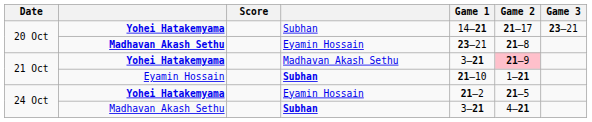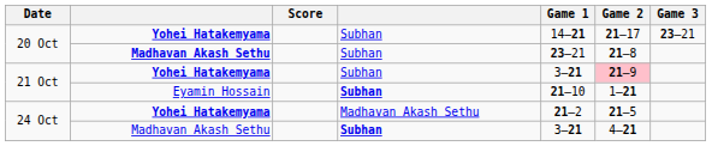 <table class="wikitable" style="text-align:center; font-size:90% ">
 <tr>
 <th width="60">Date</th>
 <th align="right" width="200"></th>
 <th width="60">Score</th>
 <th align="left" width="200"></th>
 <th width="50">Game 1</th>
 <th width="50">Game 2</th>
 <th width="50">Game 3</th>
 </tr>
 <tr>
 <td rowspan="2">20 Oct</td>
 <td align="right"><strong><a href='#'>Yohei Hatakemyama</a> </strong></td>
 <td align="center"></td>
 <td align="left"> <a href='#'>Subhan</a></td>
 <td>14–<strong>21</strong></td>
 <td><strong>21</strong>–17</td>
 <td><strong>23</strong>–21</td>
 </tr>
 <tr>
 <td align="right"><strong><a href='#'>Madhavan Akash Sethu</a> </strong></td>
 <td align="center"></td>
-<td align="left"> <a href='#'>Eyamin Hossain</a></td>
+<td align="left"> <a href='#'>Subhan</a></td>
 <td><strong>23</strong>–21</td>
 <td><strong>21</strong>–8</td>
 <td></td>
 </tr>
 <tr>
 <td rowspan="2">21 Oct</td>
 <td align="right"><strong><a href='#'>Yohei Hatakemyama</a> </strong></td>
 <td align="center"></td>
-<td align="left"> <a href='#'>Madhavan Akash Sethu</a></td>
+<td align="left"> <a href='#'>Subhan</a></td>
 <td>3–<strong>21</strong></td>
 <td style="background: pink;"><strong>21</strong>–9</td>
 <td></td>
 </tr>
 <tr>
 <td align="right"><a href='#'>Eyamin Hossain</a> </td>
 <td align="center"></td>
 <td align="left"><strong> <a href='#'>Subhan</a></strong></td>
 <td><strong>21</strong>–10</td>
 <td>1–<strong>21</strong></td>
 <td></td>
 </tr>
 <tr>
 <td rowspan="2">24 Oct</td>
 <td align="right"><strong><a href='#'>Yohei Hatakemyama</a> </strong></td>
 <td align="center"></td>
-<td align="left"> <a href='#'>Eyamin Hossain</a></td>
+<td align="left"> <a href='#'>Madhavan Akash Sethu</a></td>
 <td><strong>21</strong>–2</td>
 <td><strong>21</strong>–5</td>
 <td></td>
 </tr>
 <tr>
 <td align="right"><a href='#'>Madhavan Akash Sethu</a> </td>
 <td align="center"></td>
 <td align="left"><strong> <a href='#'>Subhan</a></strong></td>
 <td>3–<strong>21</strong></td>
 <td>4–<strong>21</strong></td>
 <td></td>
 </tr>
 </table>
